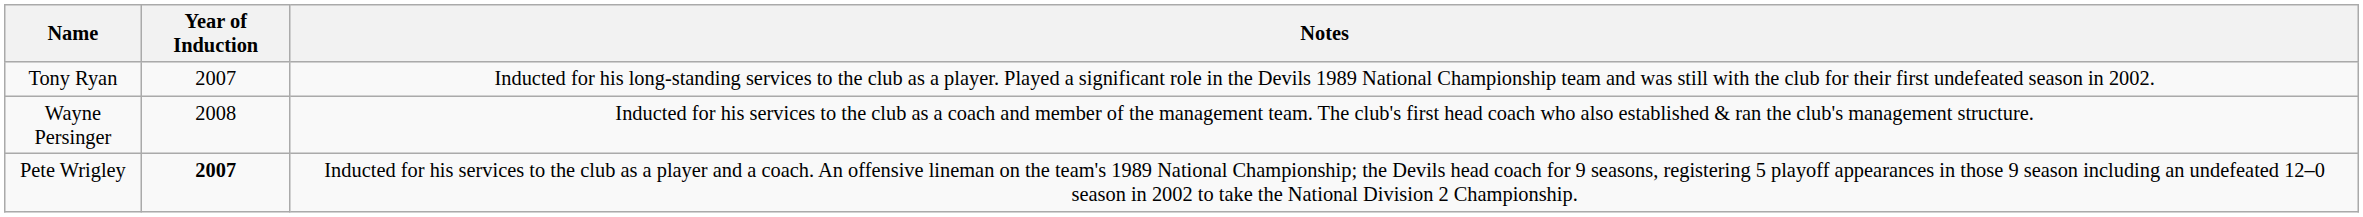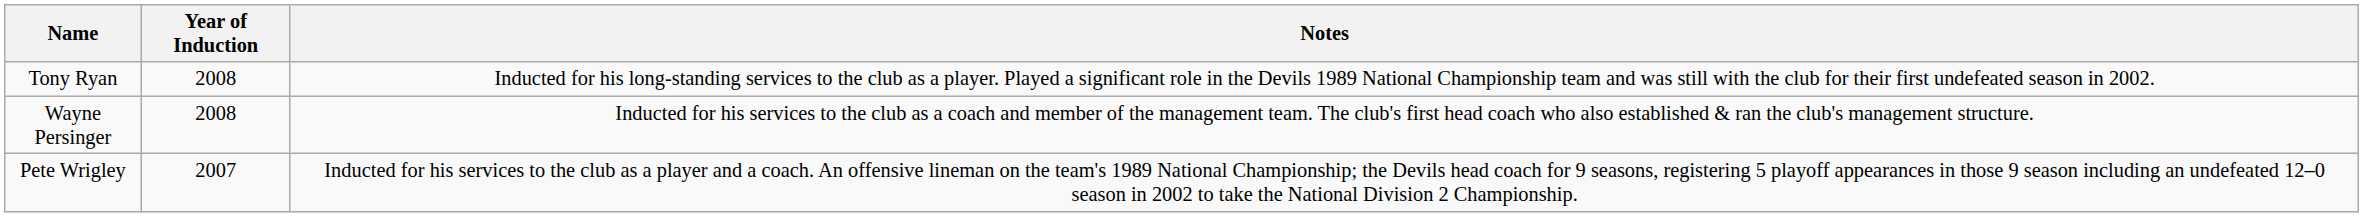 <table class="wikitable" style="font-size: 85%;">
 <tr>
 <th>Name</th>
 <th>Year of Induction</th>
 <th>Notes</th>
 </tr>
 <tr valign="top">
 <td align="center">Tony Ryan</td>
-<td align="center">2007</td>
+<td align="center">2008</td>
 <td align="center">Inducted for his long-standing services to the club as a player. Played a significant role in the Devils 1989 National Championship team and was still with the club for their first undefeated season in 2002.</td>
 </tr>
 <tr valign="top">
 <td align="center">Wayne Persinger</td>
 <td align="center">2008</td>
 <td align="center">Inducted for his services to the club as a coach and member of the management team. The club's first head coach who also established & ran the club's management structure.</td>
 </tr>
 <tr valign="top">
 <td align="center">Pete Wrigley</td>
-<td align="center"><strong>2007</strong></td>
+<td align="center">2007</td>
 <td align="center">Inducted for his services to the club as a player and a coach. An offensive lineman on the team's 1989 National Championship; the Devils head coach for 9 seasons, registering 5 playoff appearances in those 9 season including an undefeated 12–0 season in 2002 to take the National Division 2 Championship.</td>
 </tr>
 </table>
